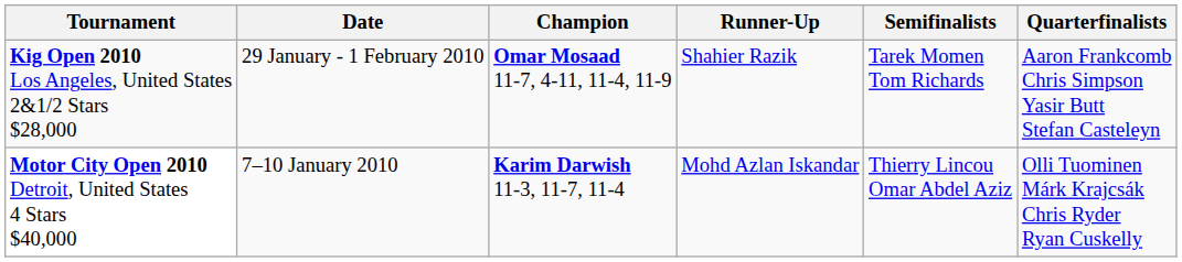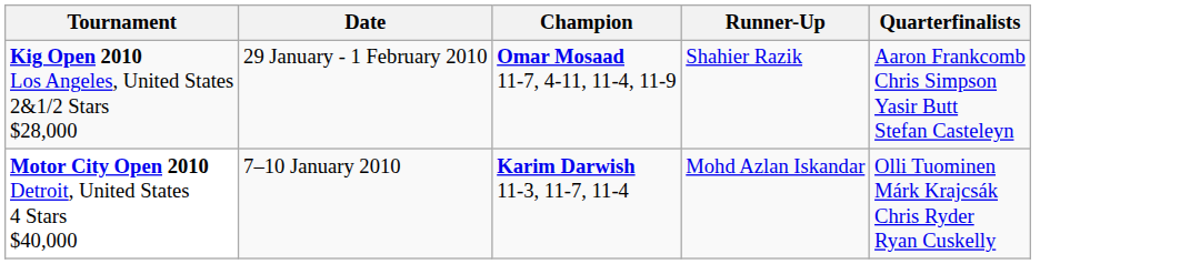 <table class="wikitable" style="font-size:88%">
 <tr>
 <th>Tournament</th>
 <th>Date</th>
 <th>Champion</th>
 <th>Runner-Up</th>
-<th>Semifinalists</th>
 <th>Quarterfinalists</th>
 </tr>
 <tr valign=top>
 <td><strong><a href='#'>Kig Open</a> 2010</strong><br> <a href='#'>Los Angeles</a>, United States<br>2&1/2 Stars<br>$28,000</td>
 <td>29 January - 1 February 2010</td>
 <td> <strong><a href='#'>Omar Mosaad</a></strong><br>11-7, 4-11, 11-4, 11-9</td>
 <td> <a href='#'>Shahier Razik</a></td>
-<td> <a href='#'>Tarek Momen</a><br> <a href='#'>Tom Richards</a></td>
 <td> <a href='#'>Aaron Frankcomb</a><br> <a href='#'>Chris Simpson</a><br> <a href='#'>Yasir Butt</a><br> <a href='#'>Stefan Casteleyn</a></td>
 </tr>
 <tr valign=top>
 <td style="background:#fff;"><strong><a href='#'>Motor City Open</a> 2010</strong><br> <a href='#'>Detroit</a>, United States<br>4 Stars<br>$40,000</td>
 <td>7–10 January 2010</td>
 <td> <strong><a href='#'>Karim Darwish</a></strong><br>11-3, 11-7, 11-4</td>
 <td> <a href='#'>Mohd Azlan Iskandar</a></td>
-<td> <a href='#'>Thierry Lincou</a><br> <a href='#'>Omar Abdel Aziz</a></td>
 <td> <a href='#'>Olli Tuominen</a><br> <a href='#'>Márk Krajcsák</a><br> <a href='#'>Chris Ryder</a><br> <a href='#'>Ryan Cuskelly</a></td>
 </tr>
 </table>
